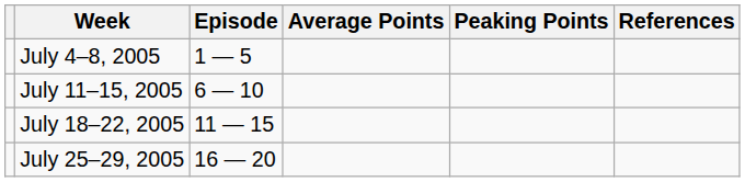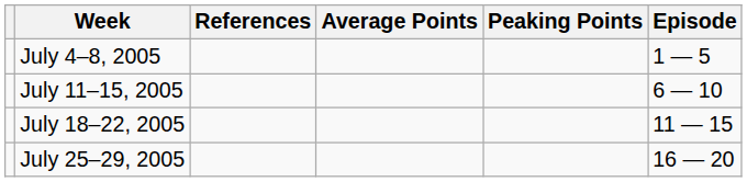 <table class="wikitable">
 <tr>
 <th></th>
 <th>Week</th>
-<th>Episode</th>
+<th>References</th>
 <th>Average Points</th>
 <th>Peaking Points</th>
-<th>References</th>
+<th>Episode</th>
 </tr>
 <tr>
 <td></td>
 <td>July 4–8, 2005</td>
-<td>1 — 5</td>
 <td></td>
 <td></td>
 <td></td>
+<td>1 — 5</td>
 </tr>
 <tr>
 <td></td>
 <td>July 11–15, 2005</td>
-<td>6 — 10</td>
 <td></td>
 <td></td>
 <td></td>
+<td>6 — 10</td>
 </tr>
 <tr>
 <td></td>
 <td>July 18–22, 2005</td>
-<td>11 — 15</td>
 <td></td>
 <td></td>
 <td></td>
+<td>11 — 15</td>
 </tr>
 <tr>
 <td></td>
 <td>July 25–29, 2005</td>
-<td>16 — 20</td>
 <td></td>
 <td></td>
 <td></td>
+<td>16 — 20</td>
 </tr>
 </table>
